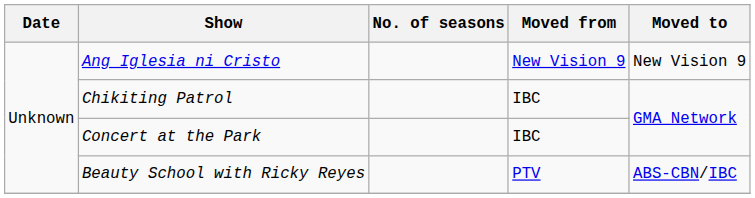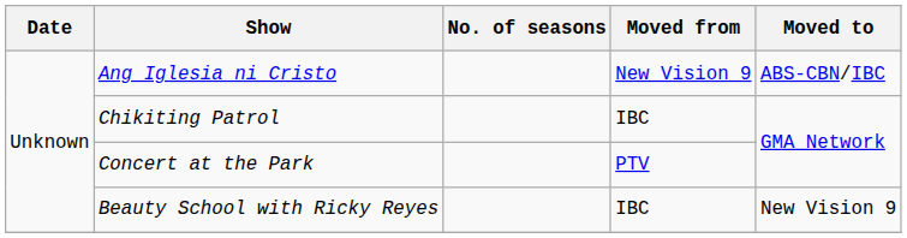 <table class="wikitable" style="text-align:left; line-height:25px; width:auto;">
 <tr>
 <th>Date</th>
 <th>Show</th>
 <th>No. of seasons</th>
 <th>Moved from</th>
 <th>Moved to</th>
 </tr>
 <tr>
 <td rowspan="4">Unknown</td>
 <td><em><a href='#'>Ang Iglesia ni Cristo</a></em></td>
 <td></td>
 <td><a href='#'>New Vision 9</a></td>
-<td>New Vision 9</td>
+<td><a href='#'>ABS-CBN</a>/<a href='#'>IBC</a></td>
 </tr>
 <tr>
 <td><em>Chikiting Patrol</em></td>
 <td></td>
 <td>IBC</td>
 <td rowspan="2"><a href='#'>GMA Network</a></td>
 </tr>
 <tr>
 <td><em>Concert at the Park</em></td>
 <td></td>
-<td>IBC</td>
+<td><a href='#'>PTV</a></td>
 </tr>
 <tr>
 <td><em>Beauty School with Ricky Reyes</em></td>
 <td></td>
-<td><a href='#'>PTV</a></td>
-<td><a href='#'>ABS-CBN</a>/<a href='#'>IBC</a></td>
+<td>IBC</td>
+<td>New Vision 9</td>
 </tr>
 <tr>
 </tr>
 </table>
